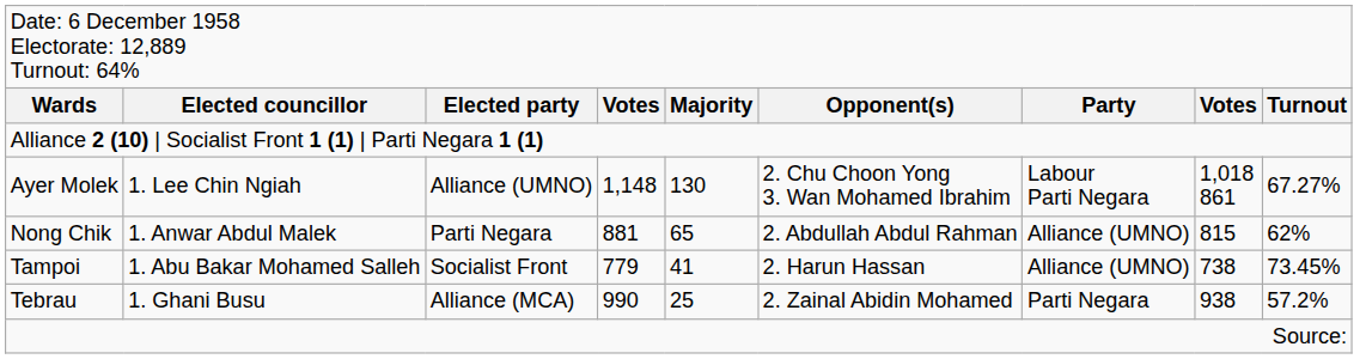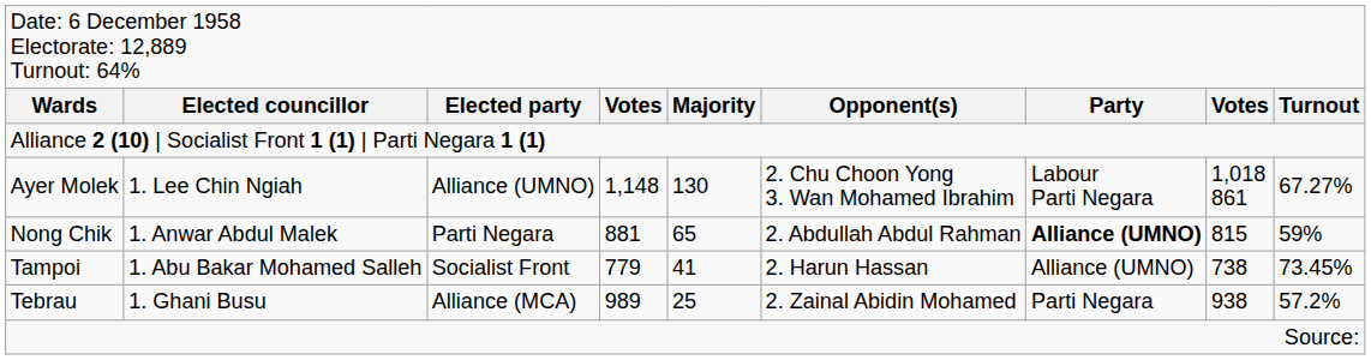 <table class=wikitable>
 <tr>
 <td colspan=9>Date: 6 December 1958<br>Electorate: 12,889<br>Turnout: 64%</td>
 </tr>
 <tr>
 <th>Wards</th>
 <th>Elected councillor</th>
 <th>Elected party</th>
 <th>Votes</th>
 <th>Majority</th>
 <th>Opponent(s)</th>
 <th>Party</th>
 <th>Votes</th>
 <th>Turnout</th>
 </tr>
 <tr>
 <td colspan=9>Alliance <strong>2 (10)</strong> | Socialist Front <strong>1 (1)</strong> | Parti Negara <strong>1 (1)</strong> </td>
 </tr>
 <tr>
 <td>Ayer Molek</td>
 <td>1. Lee Chin Ngiah</td>
 <td>Alliance (UMNO)</td>
 <td>1,148</td>
 <td>130</td>
 <td>2. Chu Choon Yong<br>3. Wan Mohamed Ibrahim</td>
 <td>Labour<br>Parti Negara</td>
 <td>1,018<br>861</td>
 <td>67.27%</td>
 </tr>
 <tr>
 <td>Nong Chik</td>
 <td>1. Anwar Abdul Malek</td>
 <td>Parti Negara</td>
 <td>881</td>
 <td>65</td>
 <td>2. Abdullah Abdul Rahman</td>
-<td>Alliance (UMNO)</td>
+<td><strong>Alliance (UMNO)</strong></td>
 <td>815</td>
-<td>62%</td>
+<td>59%</td>
 </tr>
 <tr>
 <td>Tampoi</td>
 <td>1. Abu Bakar Mohamed Salleh</td>
 <td>Socialist Front</td>
 <td>779</td>
 <td>41</td>
 <td>2. Harun Hassan</td>
 <td>Alliance (UMNO)</td>
 <td>738</td>
 <td>73.45%</td>
 </tr>
 <tr>
 <td>Tebrau</td>
 <td>1. Ghani Busu</td>
 <td>Alliance (MCA)</td>
-<td>990</td>
+<td>989</td>
 <td>25</td>
 <td>2. Zainal Abidin Mohamed</td>
 <td>Parti Negara</td>
 <td>938</td>
 <td>57.2%</td>
 </tr>
 <tr>
 <td colspan="9" style="text-align:right;">Source: <br></td>
 </tr>
 </table>
